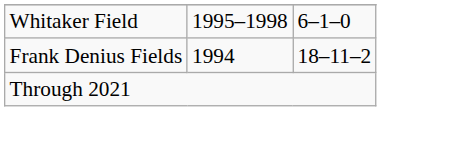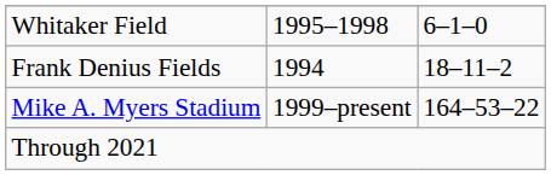 <table class="wikitable">
 <tr>
 </tr>
 <tr>
 <td>Whitaker Field</td>
 <td>1995–1998</td>
 <td>6–1–0</td>
 </tr>
 <tr>
 <td>Frank Denius Fields</td>
 <td>1994</td>
 <td>18–11–2</td>
 </tr>
 <tr>
+<td><a href='#'>Mike A. Myers Stadium</a></td>
+<td>1999–present</td>
+<td>164–53–22</td>
+</tr>
+<tr>
 <td colspan ="3">Through 2021</td>
 </tr>
 </table>
